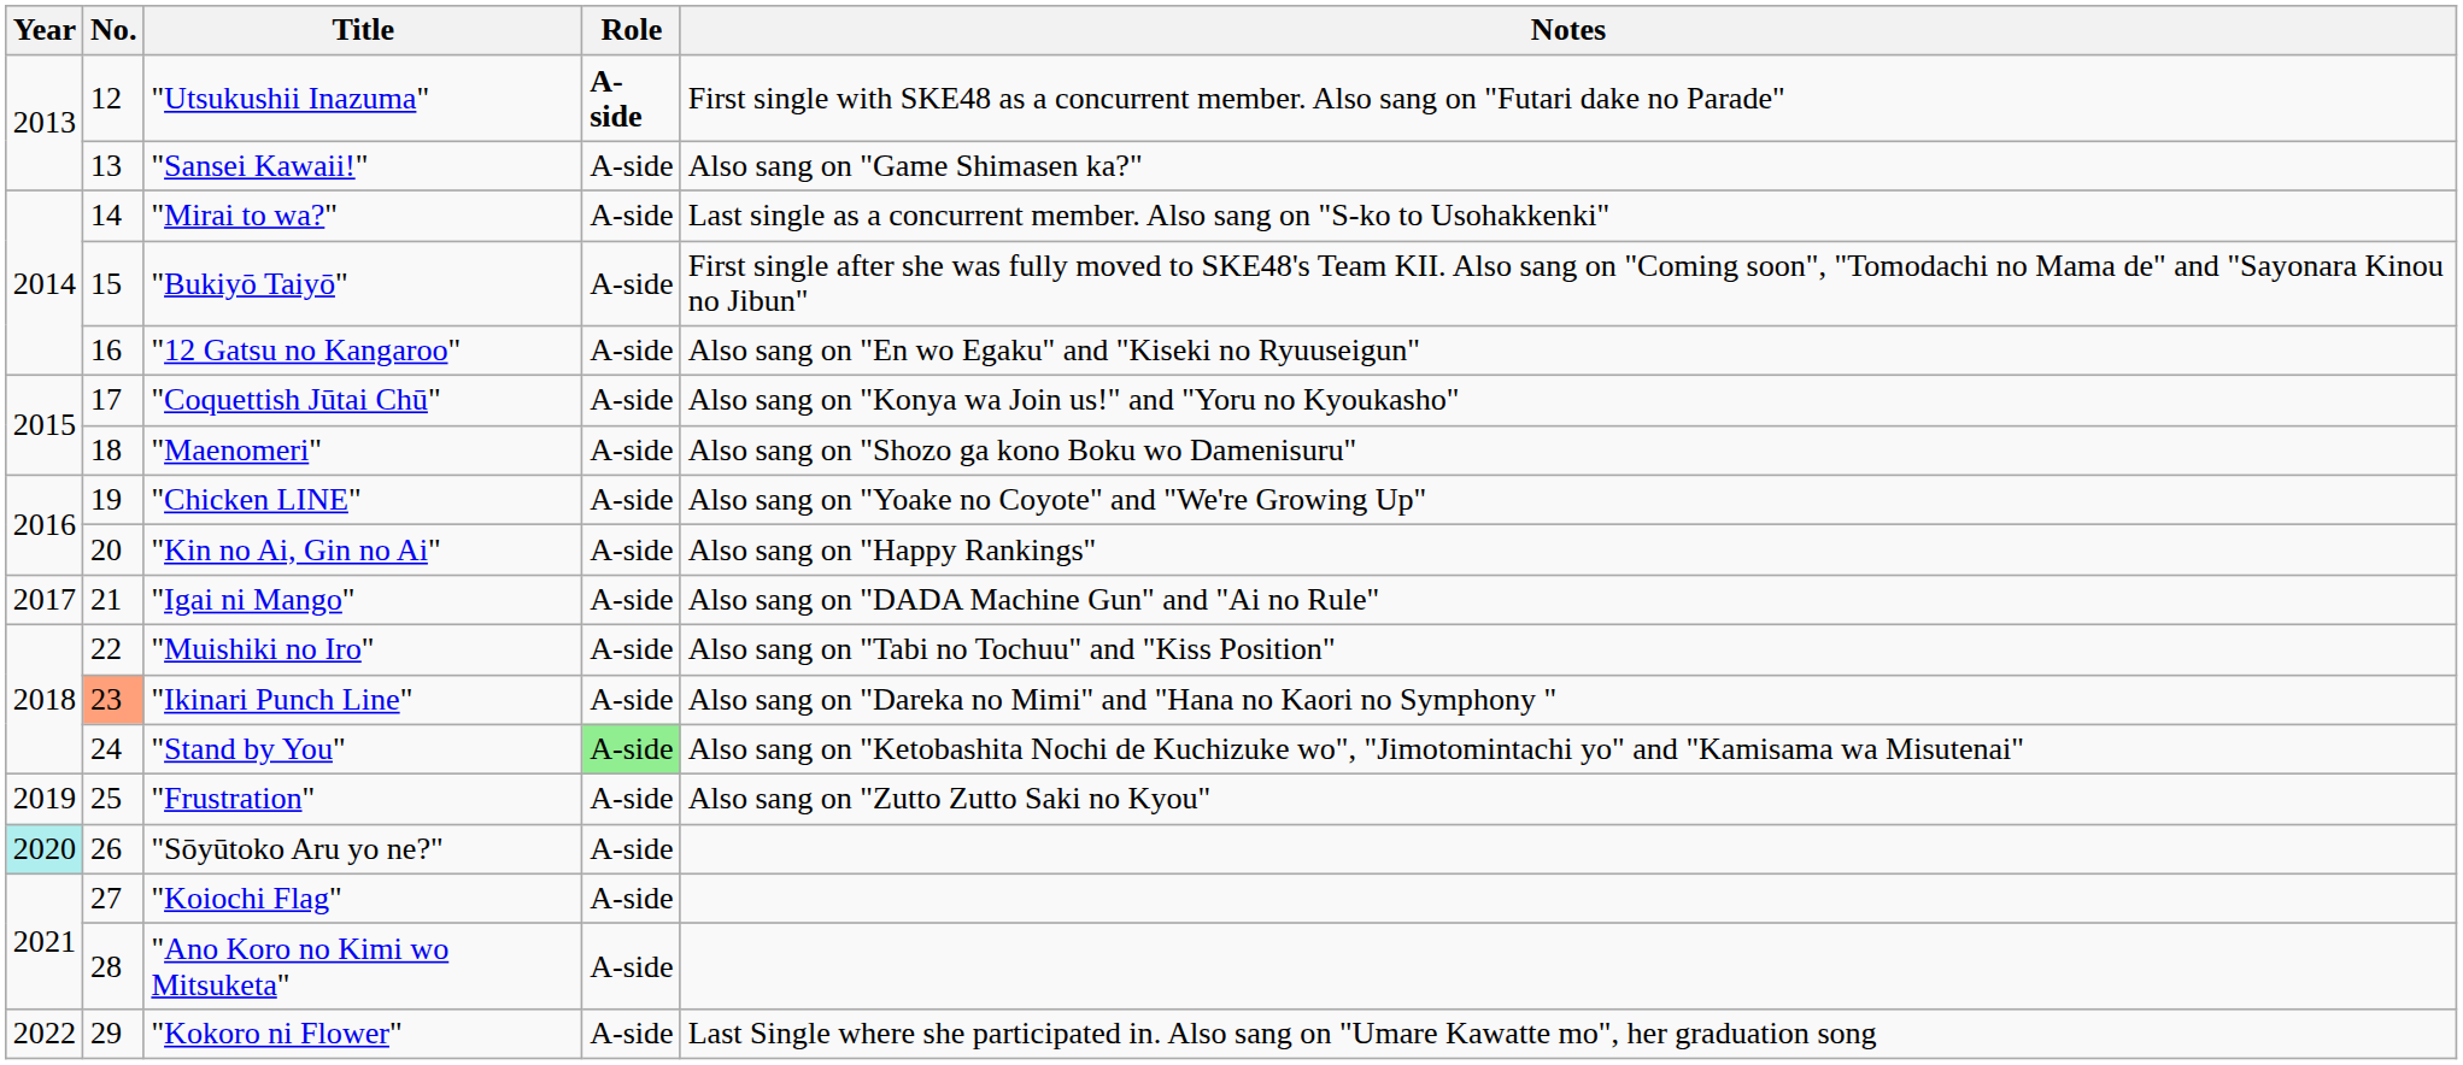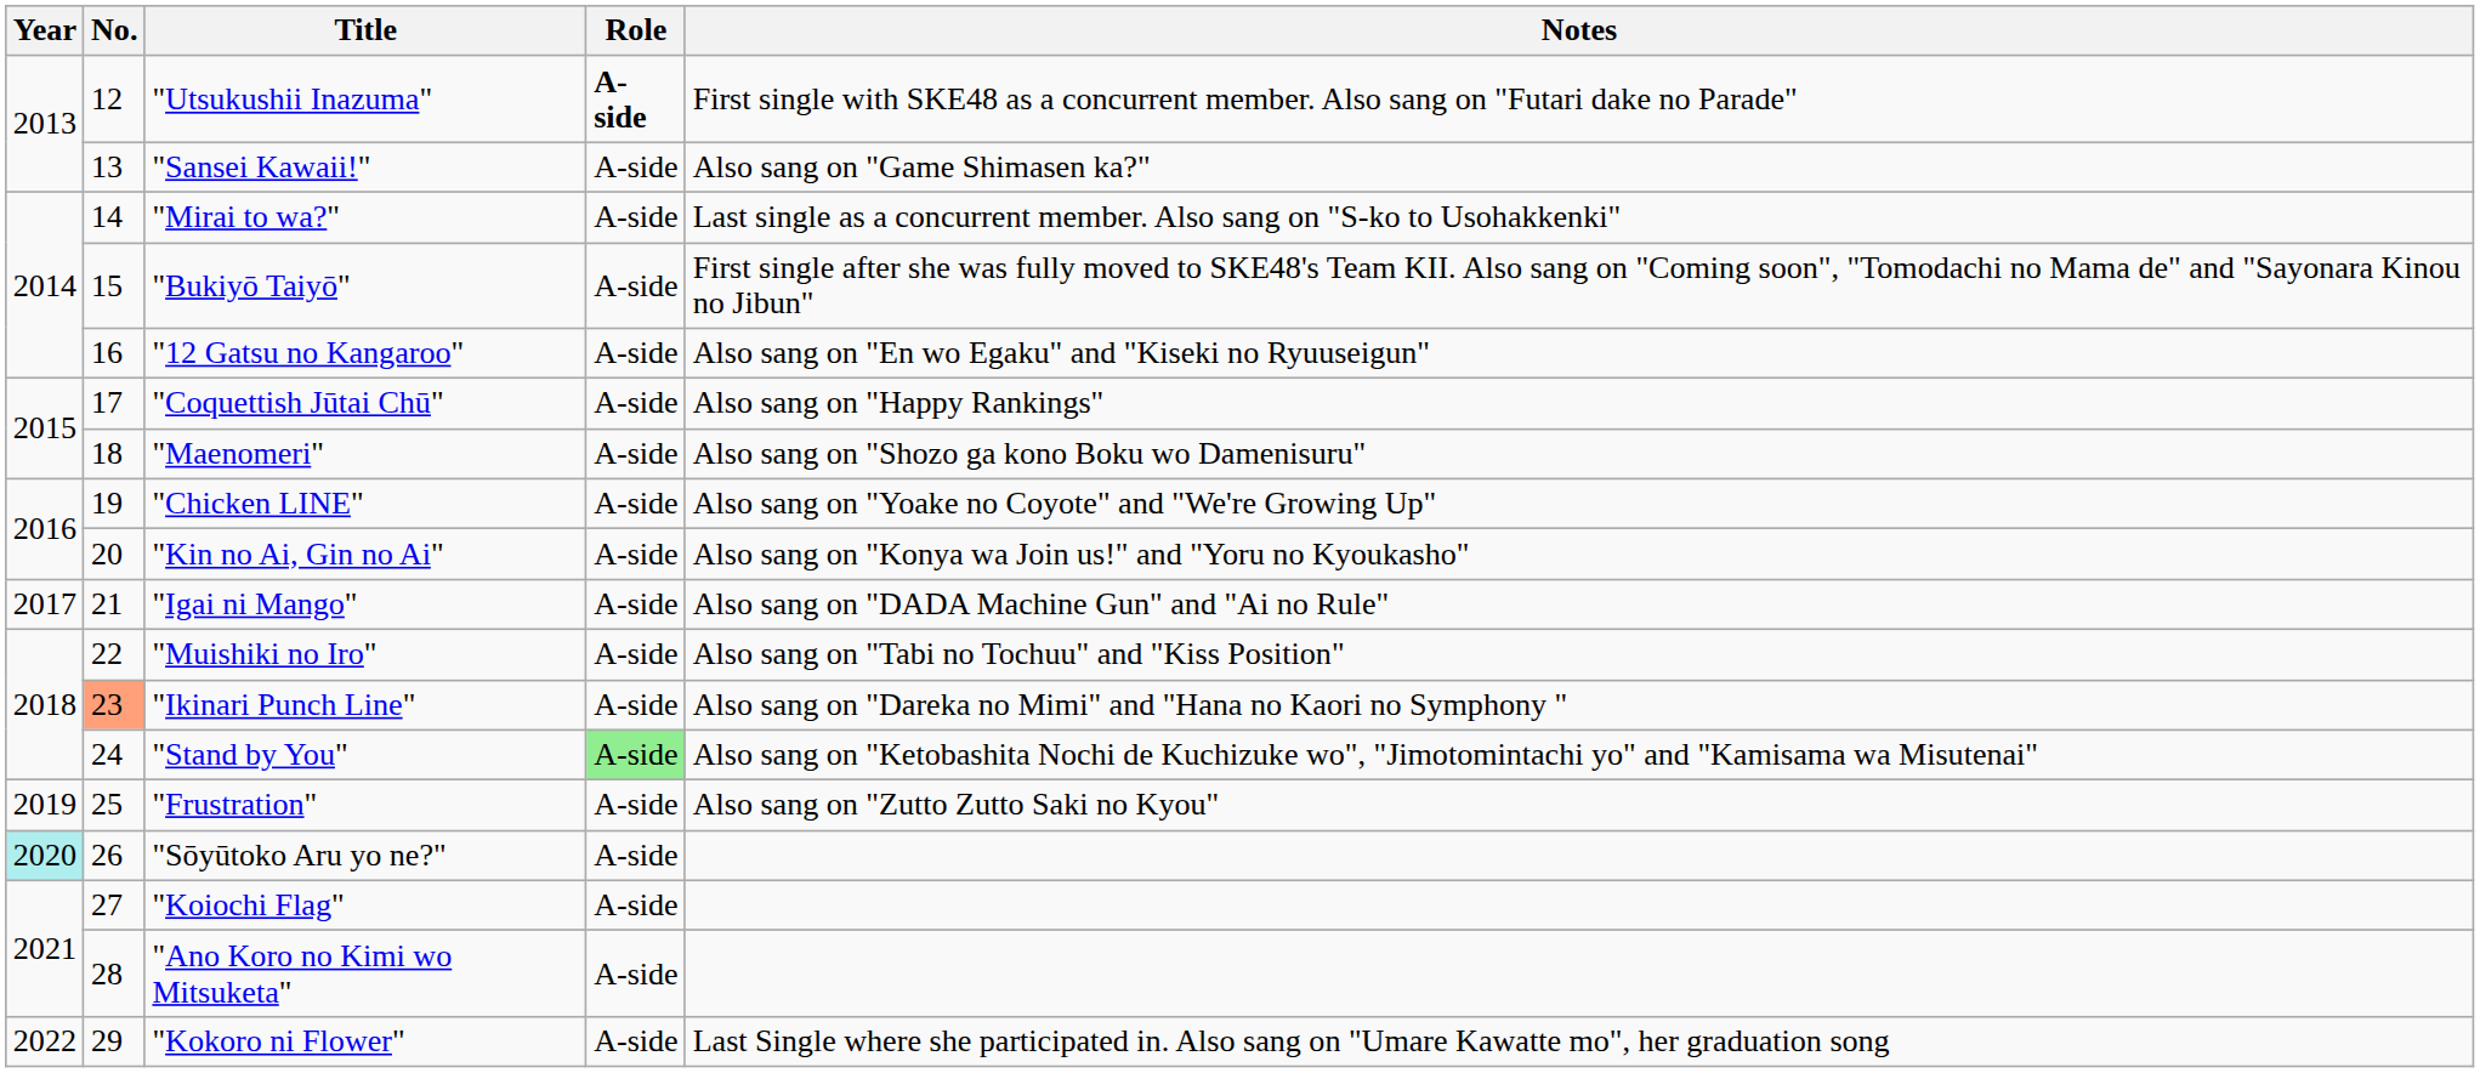 <table class="wikitable sortable">
 <tr>
 <th>Year</th>
 <th>No.</th>
 <th>Title</th>
 <th>Role</th>
 <th>Notes</th>
 </tr>
 <tr>
 <td rowspan="2">2013</td>
 <td>12</td>
 <td>"<a href='#'>Utsukushii Inazuma</a>"</td>
 <td><strong>A-side</strong></td>
 <td>First single with SKE48 as a concurrent member. Also sang on "Futari dake no Parade"</td>
 </tr>
 <tr>
 <td>13</td>
 <td>"<a href='#'>Sansei Kawaii!</a>"</td>
 <td>A-side</td>
 <td>Also sang on "Game Shimasen ka?"</td>
 </tr>
 <tr>
 <td rowspan="3">2014</td>
 <td>14</td>
 <td>"<a href='#'>Mirai to wa?</a>"</td>
 <td>A-side</td>
 <td>Last single as a concurrent member. Also sang on "S-ko to Usohakkenki"</td>
 </tr>
 <tr>
 <td>15</td>
 <td>"<a href='#'>Bukiyō Taiyō</a>"</td>
 <td>A-side</td>
 <td>First single after she was fully moved to SKE48's Team KII. Also sang on "Coming soon", "Tomodachi no Mama de" and "Sayonara Kinou no Jibun"</td>
 </tr>
 <tr>
 <td>16</td>
 <td>"<a href='#'>12 Gatsu no Kangaroo</a>"</td>
 <td>A-side</td>
 <td>Also sang on "En wo Egaku" and "Kiseki no Ryuuseigun"</td>
 </tr>
 <tr>
 <td rowspan="2">2015</td>
 <td>17</td>
 <td>"<a href='#'>Coquettish Jūtai Chū</a>"</td>
 <td>A-side</td>
-<td>Also sang on "Konya wa Join us!" and "Yoru no Kyoukasho"</td>
+<td>Also sang on "Happy Rankings"</td>
 </tr>
 <tr>
 <td>18</td>
 <td>"<a href='#'>Maenomeri</a>"</td>
 <td>A-side</td>
 <td>Also sang on "Shozo ga kono Boku wo Damenisuru"</td>
 </tr>
 <tr>
 <td rowspan="2">2016</td>
 <td>19</td>
 <td>"<a href='#'>Chicken LINE</a>"</td>
 <td>A-side</td>
 <td>Also sang on "Yoake no Coyote" and "We're Growing Up"</td>
 </tr>
 <tr>
 <td>20</td>
 <td>"<a href='#'>Kin no Ai, Gin no Ai</a>"</td>
 <td>A-side</td>
-<td>Also sang on "Happy Rankings"</td>
+<td>Also sang on "Konya wa Join us!" and "Yoru no Kyoukasho"</td>
 </tr>
 <tr>
 <td>2017</td>
 <td>21</td>
 <td>"<a href='#'>Igai ni Mango</a>"</td>
 <td>A-side</td>
 <td>Also sang on "DADA Machine Gun" and "Ai no Rule"</td>
 </tr>
 <tr>
 <td rowspan="3">2018</td>
 <td>22</td>
 <td>"<a href='#'>Muishiki no Iro</a>"</td>
 <td>A-side</td>
 <td>Also sang on "Tabi no Tochuu" and "Kiss Position"</td>
 </tr>
 <tr>
 <td style="background: lightsalmon;">23</td>
 <td>"<a href='#'>Ikinari Punch Line</a>"</td>
 <td>A-side</td>
 <td>Also sang on "Dareka no Mimi" and "Hana no Kaori no Symphony "</td>
 </tr>
 <tr>
 <td>24</td>
 <td>"<a href='#'>Stand by You</a>"</td>
 <td style="background: lightgreen;">A-side</td>
 <td>Also sang on "Ketobashita Nochi de Kuchizuke wo", "Jimotomintachi yo" and "Kamisama wa Misutenai"</td>
 </tr>
 <tr>
 <td>2019</td>
 <td>25</td>
 <td>"<a href='#'>Frustration</a>"</td>
 <td>A-side</td>
 <td>Also sang on "Zutto Zutto Saki no Kyou"</td>
 </tr>
 <tr>
 <td style="background: paleturquoise;">2020</td>
 <td>26</td>
 <td>"Sōyūtoko Aru yo ne?"</td>
 <td>A-side</td>
 <td></td>
 </tr>
 <tr>
 <td rowspan="2">2021</td>
 <td>27</td>
 <td>"<a href='#'>Koiochi Flag</a>"</td>
 <td>A-side</td>
 <td></td>
 </tr>
 <tr>
 <td>28</td>
 <td>"<a href='#'>Ano Koro no Kimi wo Mitsuketa</a>"</td>
 <td>A-side</td>
 <td></td>
 </tr>
 <tr>
 <td>2022</td>
 <td>29</td>
 <td>"<a href='#'>Kokoro ni Flower</a>"</td>
 <td>A-side</td>
 <td>Last Single where she participated in. Also sang on "Umare Kawatte mo", her graduation song</td>
 </tr>
 </table>
